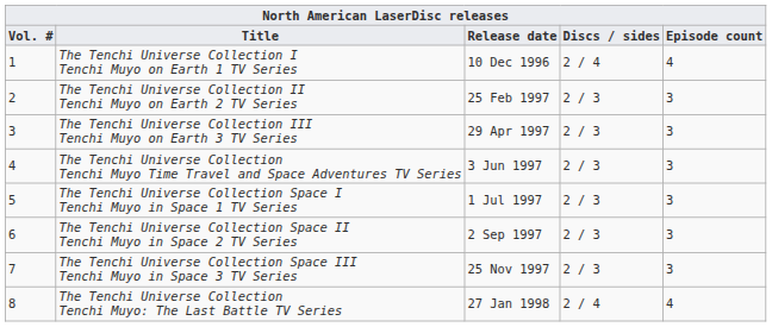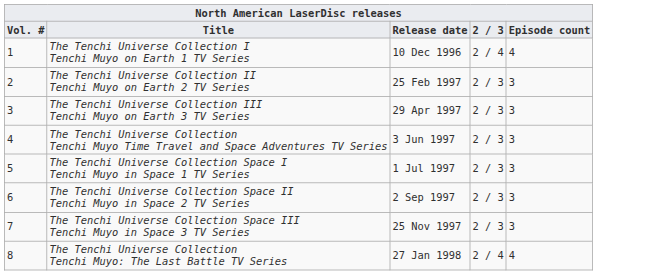 <table class="wikitable" style="vertical-align:middle; color:#303030;">
 <tr style="font-weight:bold; text-align:center;">
 <th colspan="5" style="background-color:#eaecf0;">North American LaserDisc releases</th>
 </tr>
 <tr style="font-weight:bold; text-align:center; background-color:#eaecf0;">
 <td>Vol. #</td>
 <td>Title</td>
 <td>Release date</td>
-<td>Discs / sides</td>
+<td style="vertical-align:middle;">2 / 3</td>
 <td>Episode count</td>
 </tr>
 <tr>
 <td style="vertical-align:middle;">1</td>
 <td style="color:#303030;"><em>The Tenchi Universe Collection I</em><br><em>Tenchi Muyo on Earth 1 TV Series</em></td>
 <td style="vertical-align:middle; color:#303030;">10 Dec 1996</td>
 <td style="vertical-align:middle;">2 / 4</td>
 <td style="vertical-align:middle;">4</td>
 </tr>
 <tr>
 <td style="vertical-align:middle;">2</td>
 <td><em>The Tenchi Universe Collection II</em><br><em>Tenchi Muyo on Earth 2 TV Series</em></td>
 <td style="vertical-align:middle;">25 Feb 1997</td>
 <td style="vertical-align:middle;">2 / 3</td>
 <td style="vertical-align:middle;">3</td>
 </tr>
 <tr>
 <td style="vertical-align:middle;">3</td>
 <td><em>The Tenchi Universe Collection III</em><br><em>Tenchi Muyo on Earth 3 TV Series</em></td>
 <td style="vertical-align:middle;">29 Apr 1997</td>
 <td style="vertical-align:middle;">2 / 3</td>
 <td style="vertical-align:middle;">3</td>
 </tr>
 <tr>
 <td style="vertical-align:middle;">4</td>
 <td><em>The Tenchi Universe Collection</em><br><em>Tenchi Muyo Time Travel and Space Adventures TV Series</em></td>
 <td style="vertical-align:middle;">3 Jun 1997</td>
 <td style="vertical-align:middle;">2 / 3</td>
 <td style="vertical-align:middle;">3</td>
 </tr>
 <tr>
 <td style="vertical-align:middle;">5</td>
 <td><em>The Tenchi Universe Collection Space I</em><br><em>Tenchi Muyo in Space 1 TV Series</em></td>
 <td style="vertical-align:middle;">1 Jul 1997</td>
 <td style="vertical-align:middle;">2 / 3</td>
 <td style="vertical-align:middle;">3</td>
 </tr>
 <tr>
 <td style="vertical-align:middle;">6</td>
 <td><em>The Tenchi Universe Collection Space II</em><br><em>Tenchi Muyo in Space 2 TV Series</em></td>
 <td style="vertical-align:middle;">2 Sep 1997</td>
 <td style="vertical-align:middle;">2 / 3</td>
 <td style="vertical-align:middle;">3</td>
 </tr>
 <tr>
 <td style="vertical-align:middle;">7</td>
 <td><em>The Tenchi Universe Collection Space III</em><br><em>Tenchi Muyo in Space 3 TV Series</em></td>
 <td style="vertical-align:middle;">25 Nov 1997</td>
 <td style="vertical-align:middle;">2 / 3</td>
 <td style="vertical-align:middle;">3</td>
 </tr>
 <tr>
 <td style="vertical-align:middle;">8</td>
 <td><em>The Tenchi Universe Collection</em><br><em>Tenchi Muyo: The Last Battle TV Series</em></td>
 <td style="vertical-align:middle;">27 Jan 1998</td>
 <td style="vertical-align:middle;">2 / 4</td>
 <td style="vertical-align:middle;">4</td>
 </tr>
 </table>
